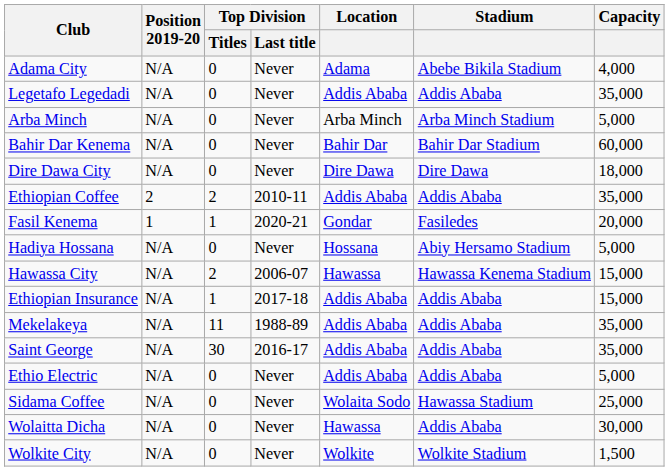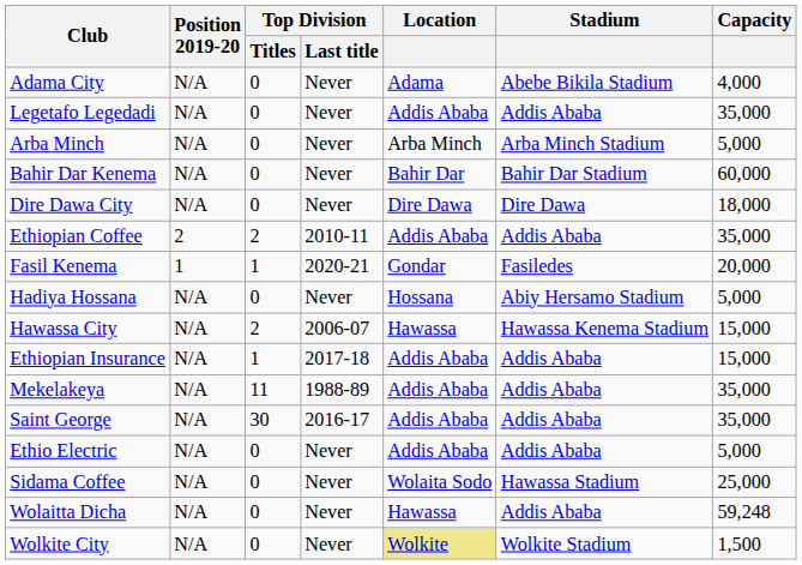 <table class="wikitable sortable">
 <tr>
 <th rowspan="2">Club</th>
 <th rowspan="2">Position<br>2019-20</th>
 <th colspan="2">Top Division</th>
 <th>Location</th>
 <th>Stadium</th>
 <th>Capacity</th>
 </tr>
 <tr>
 <th>Titles</th>
 <th>Last title</th>
 <th></th>
 <th></th>
 <th></th>
 </tr>
 <tr>
 <td><a href='#'>Adama City</a></td>
 <td>N/A</td>
 <td>0</td>
 <td>Never</td>
 <td><a href='#'>Adama</a></td>
 <td><a href='#'>Abebe Bikila Stadium</a></td>
 <td>4,000</td>
 </tr>
 <tr>
 <td><a href='#'>Legetafo Legedadi</a></td>
 <td>N/A</td>
 <td>0</td>
 <td>Never</td>
 <td><a href='#'>Addis Ababa</a></td>
 <td><a href='#'>Addis Ababa</a></td>
 <td>35,000</td>
 </tr>
 <tr>
 <td><a href='#'>Arba Minch</a></td>
 <td>N/A</td>
 <td>0</td>
 <td>Never</td>
 <td>Arba Minch</td>
 <td><a href='#'>Arba Minch Stadium</a></td>
 <td>5,000</td>
 </tr>
 <tr>
 <td><a href='#'>Bahir Dar Kenema</a></td>
 <td>N/A</td>
 <td>0</td>
 <td>Never</td>
 <td><a href='#'>Bahir Dar</a></td>
 <td><a href='#'>Bahir Dar Stadium</a></td>
 <td>60,000</td>
 </tr>
 <tr>
 <td><a href='#'>Dire Dawa City</a></td>
 <td>N/A</td>
 <td>0</td>
 <td>Never</td>
 <td><a href='#'>Dire Dawa</a></td>
 <td><a href='#'>Dire Dawa</a></td>
 <td>18,000</td>
 </tr>
 <tr>
 <td><a href='#'>Ethiopian Coffee</a></td>
 <td>2</td>
 <td>2</td>
 <td>2010-11</td>
 <td><a href='#'>Addis Ababa</a></td>
 <td><a href='#'>Addis Ababa</a></td>
 <td>35,000</td>
 </tr>
 <tr>
 <td><a href='#'>Fasil Kenema</a></td>
 <td>1</td>
 <td>1</td>
 <td>2020-21</td>
 <td><a href='#'>Gondar</a></td>
 <td><a href='#'>Fasiledes</a></td>
 <td>20,000</td>
 </tr>
 <tr>
 <td><a href='#'>Hadiya Hossana</a></td>
 <td>N/A</td>
 <td>0</td>
 <td>Never</td>
 <td><a href='#'>Hossana</a></td>
 <td><a href='#'>Abiy Hersamo Stadium</a></td>
 <td>5,000</td>
 </tr>
 <tr>
 <td><a href='#'>Hawassa City</a></td>
 <td>N/A</td>
 <td>2</td>
 <td>2006-07</td>
 <td><a href='#'>Hawassa</a></td>
 <td><a href='#'>Hawassa Kenema Stadium</a></td>
 <td>15,000</td>
 </tr>
 <tr>
 <td><a href='#'>Ethiopian Insurance</a></td>
 <td>N/A</td>
 <td>1</td>
 <td>2017-18</td>
 <td><a href='#'>Addis Ababa</a></td>
 <td><a href='#'>Addis Ababa</a></td>
 <td>15,000</td>
 </tr>
 <tr>
 <td><a href='#'>Mekelakeya</a></td>
 <td>N/A</td>
 <td>11</td>
 <td>1988-89</td>
 <td><a href='#'>Addis Ababa</a></td>
 <td><a href='#'>Addis Ababa</a></td>
 <td>35,000</td>
 </tr>
 <tr>
 <td><a href='#'>Saint George</a></td>
 <td>N/A</td>
 <td>30</td>
 <td>2016-17</td>
 <td><a href='#'>Addis Ababa</a></td>
 <td><a href='#'>Addis Ababa</a></td>
 <td>35,000</td>
 </tr>
 <tr>
 <td><a href='#'>Ethio Electric</a></td>
 <td>N/A</td>
 <td>0</td>
 <td>Never</td>
 <td><a href='#'>Addis Ababa</a></td>
 <td><a href='#'>Addis Ababa</a></td>
 <td>5,000</td>
 </tr>
 <tr>
 <td><a href='#'>Sidama Coffee</a></td>
 <td>N/A</td>
 <td>0</td>
 <td>Never</td>
 <td><a href='#'>Wolaita Sodo</a></td>
 <td><a href='#'>Hawassa Stadium</a></td>
 <td>25,000</td>
 </tr>
 <tr>
 <td><a href='#'>Wolaitta Dicha</a></td>
 <td>N/A</td>
 <td>0</td>
 <td>Never</td>
 <td><a href='#'>Hawassa</a></td>
 <td><a href='#'>Addis Ababa</a></td>
-<td>30,000</td>
+<td>59,248</td>
 </tr>
 <tr>
 <td><a href='#'>Wolkite City</a></td>
 <td>N/A</td>
 <td>0</td>
 <td>Never</td>
-<td><a href='#'>Wolkite</a></td>
+<td style="background: khaki;"><a href='#'>Wolkite</a></td>
 <td><a href='#'>Wolkite Stadium</a></td>
 <td>1,500</td>
 </tr>
 </table>
